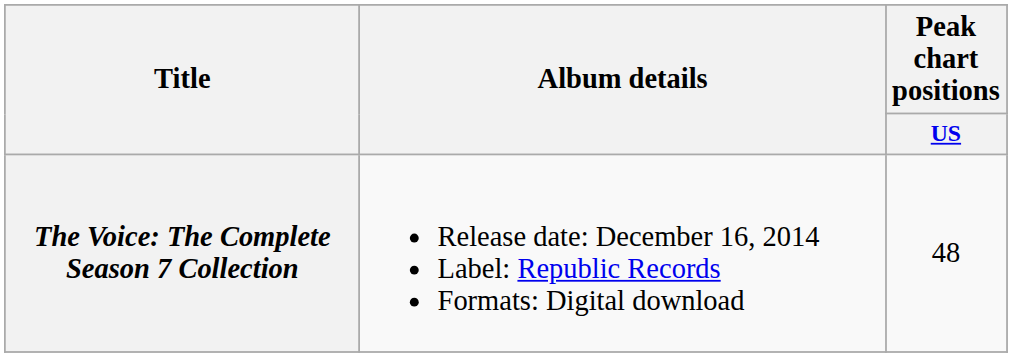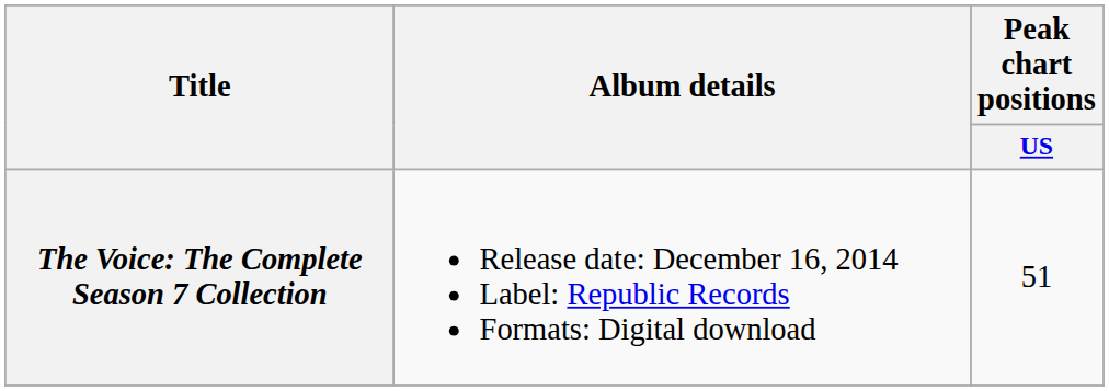 <table class="wikitable plainrowheaders" style="text-align:center;">
 <tr>
 <th rowspan="2" style="width:12em;">Title</th>
 <th rowspan="2" style="width:18em;">Album details</th>
 <th>Peak chart<br>positions</th>
 </tr>
 <tr style="font-size:smaller;">
 <th style="width:45px;"><a href='#'>US</a></th>
 </tr>
 <tr>
 <th scope="row"><em>The Voice: The Complete Season 7 Collection</em></th>
 <td style="text-align:left;"><br><ul><li>Release date: December 16, 2014</li><li>Label: <a href='#'>Republic Records</a></li><li>Formats: Digital download</li></ul></td>
-<td>48</td>
+<td>51</td>
 </tr>
 </table>
